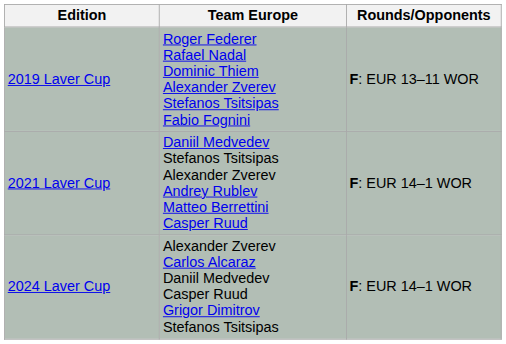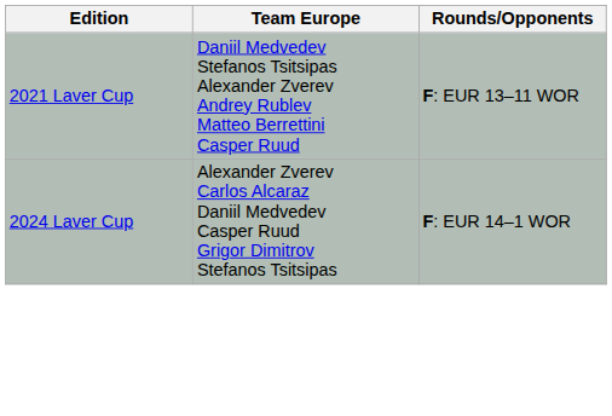 <table class=wikitable>
 <tr>
 <th width=165>Edition</th>
 <th width=200> Team Europe</th>
 <th width=165>Rounds/Opponents</th>
 </tr>
 <tr bgcolor=#B2BEB5>
-<td><a href='#'>2019 Laver Cup</a></td>
-<td> <a href='#'>Roger Federer</a><br> <a href='#'>Rafael Nadal</a><br> <a href='#'>Dominic Thiem</a><br> <a href='#'>Alexander Zverev</a><br> <a href='#'>Stefanos Tsitsipas</a><br> <a href='#'>Fabio Fognini</a></td>
-<td><strong> F</strong>: EUR 13–11 WOR</td>
-</tr>
-<tr bgcolor=#B2BEB5>
 <td><a href='#'>2021 Laver Cup</a></td>
 <td> <a href='#'>Daniil Medvedev</a><br> Stefanos Tsitsipas<br> Alexander Zverev<br> <a href='#'>Andrey Rublev</a><br> <a href='#'>Matteo Berrettini</a><br> <a href='#'>Casper Ruud</a></td>
-<td><strong> F</strong>: EUR 14–1 WOR</td>
+<td><strong> F</strong>: EUR 13–11 WOR</td>
 </tr>
 <tr bgcolor=#B2BEB5>
 <td><a href='#'>2024 Laver Cup</a></td>
 <td> Alexander Zverev<br> <a href='#'>Carlos Alcaraz</a><br> Daniil Medvedev<br> Casper Ruud<br> <a href='#'>Grigor Dimitrov</a><br> Stefanos Tsitsipas</td>
 <td><strong> F</strong>: EUR 14–1 WOR</td>
 </tr>
 </table>
